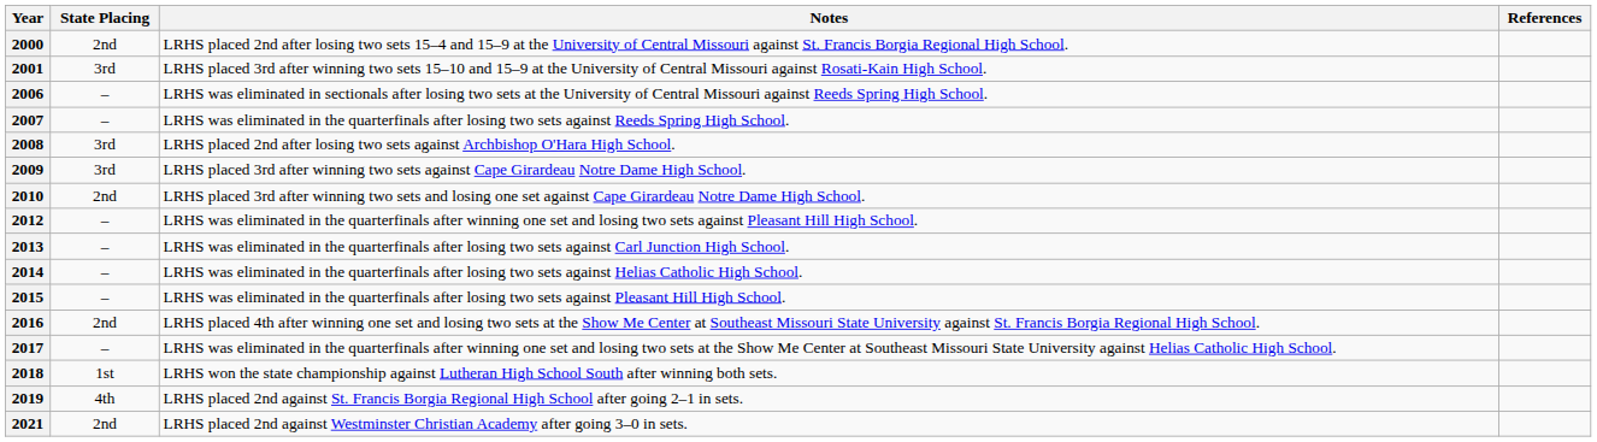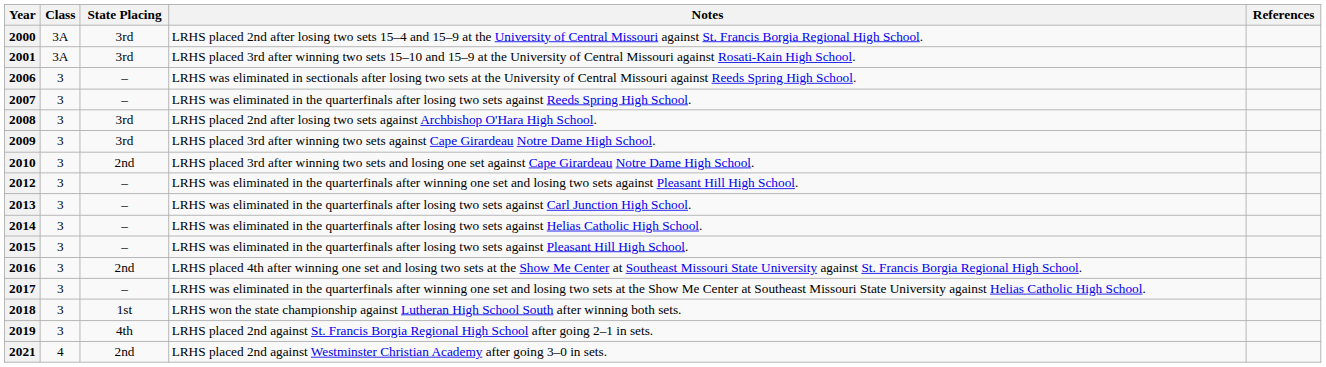 <table class="wikitable sortable mw-collapsible mw-collapsed" style="text-align: center; width: 80%;">
 <tr>
 <th scope=col>Year</th>
+<th scope=col class=unsortable>Class</th>
 <th scope=col>State Placing</th>
 <th scope=col class=unsortable>Notes</th>
 <th scope=col class=unsortable>References</th>
 </tr>
 <tr>
 <th scope=row>2000</th>
-<td>2nd</td>
+<td>3A</td>
+<td>3rd</td>
 <td align=left>LRHS placed 2nd after losing two sets 15–4 and 15–9 at the <a href='#'>University of Central Missouri</a> against <a href='#'>St. Francis Borgia Regional High School</a>.</td>
 <td></td>
 </tr>
 <tr>
 <th scope=row>2001</th>
+<td>3A</td>
 <td>3rd</td>
 <td align=left>LRHS placed 3rd after winning two sets 15–10 and 15–9 at the University of Central Missouri against <a href='#'>Rosati-Kain High School</a>.</td>
 <td></td>
 </tr>
 <tr>
 <th scope=row>2006</th>
+<td>3</td>
 <td>–</td>
 <td align=left>LRHS was eliminated in sectionals after losing two sets at the University of Central Missouri against <a href='#'>Reeds Spring High School</a>.</td>
 <td></td>
 </tr>
 <tr>
 <th scope=row>2007</th>
+<td>3</td>
 <td>–</td>
 <td align=left>LRHS was eliminated in the quarterfinals after losing two sets against <a href='#'>Reeds Spring High School</a>.</td>
 <td></td>
 </tr>
 <tr>
 <th scope=row>2008</th>
+<td>3</td>
 <td>3rd</td>
 <td align=left>LRHS placed 2nd after losing two sets against <a href='#'>Archbishop O'Hara High School</a>.</td>
 <td></td>
 </tr>
 <tr>
 <th scope=row>2009</th>
+<td>3</td>
 <td>3rd</td>
 <td align=left>LRHS placed 3rd after winning two sets against <a href='#'>Cape Girardeau</a> <a href='#'>Notre Dame High School</a>.</td>
 <td></td>
 </tr>
 <tr>
 <th scope=row>2010</th>
+<td>3</td>
 <td>2nd</td>
 <td align=left>LRHS placed 3rd after winning two sets and losing one set against <a href='#'>Cape Girardeau</a> <a href='#'>Notre Dame High School</a>.</td>
 <td></td>
 </tr>
 <tr>
 <th scope=row>2012</th>
+<td>3</td>
 <td>–</td>
 <td align=left>LRHS was eliminated in the quarterfinals after winning one set and losing two sets against <a href='#'>Pleasant Hill High School</a>.</td>
 <td></td>
 </tr>
 <tr>
 <th scope=row>2013</th>
+<td>3</td>
 <td>–</td>
 <td align=left>LRHS was eliminated in the quarterfinals after losing two sets against <a href='#'>Carl Junction High School</a>.</td>
 <td></td>
 </tr>
 <tr>
 <th scope=row>2014</th>
+<td>3</td>
 <td>–</td>
 <td align=left>LRHS was eliminated in the quarterfinals after losing two sets against <a href='#'>Helias Catholic High School</a>.</td>
 <td></td>
 </tr>
 <tr>
 <th scope=row>2015</th>
+<td>3</td>
 <td>–</td>
 <td align=left>LRHS was eliminated in the quarterfinals after losing two sets against <a href='#'>Pleasant Hill High School</a>.</td>
 <td></td>
 </tr>
 <tr>
 <th scope=row>2016</th>
+<td>3</td>
 <td>2nd</td>
 <td align=left>LRHS placed 4th after winning one set and losing two sets at the <a href='#'>Show Me Center</a> at <a href='#'>Southeast Missouri State University</a> against <a href='#'>St. Francis Borgia Regional High School</a>.</td>
 <td></td>
 </tr>
 <tr>
 <th scope=row>2017</th>
+<td>3</td>
 <td>–</td>
 <td align=left>LRHS was eliminated in the quarterfinals after winning one set and losing two sets at the Show Me Center at Southeast Missouri State University against <a href='#'>Helias Catholic High School</a>.</td>
 <td></td>
 </tr>
 <tr>
 <th scope=row>2018</th>
+<td>3</td>
 <td>1st</td>
 <td align=left>LRHS won the state championship against <a href='#'>Lutheran High School South</a> after winning both sets.</td>
 <td></td>
 </tr>
 <tr>
 <th scope=row>2019</th>
+<td>3</td>
 <td>4th</td>
 <td align=left>LRHS placed 2nd against <a href='#'>St. Francis Borgia Regional High School</a> after going 2–1 in sets.</td>
 <td></td>
 </tr>
 <tr>
 <th scope=row>2021</th>
+<td>4</td>
 <td>2nd</td>
 <td align=left>LRHS placed 2nd against <a href='#'>Westminster Christian Academy</a> after going 3–0 in sets.</td>
 <td></td>
 </tr>
 </table>
